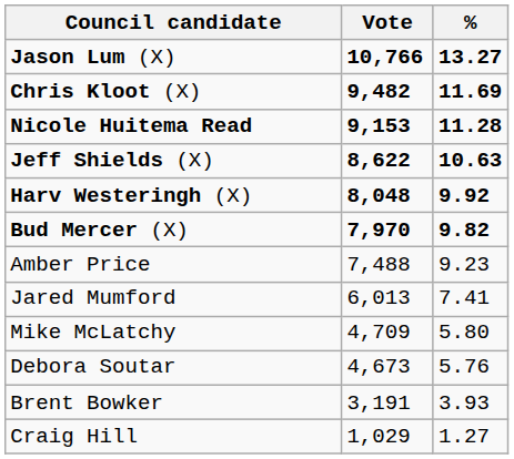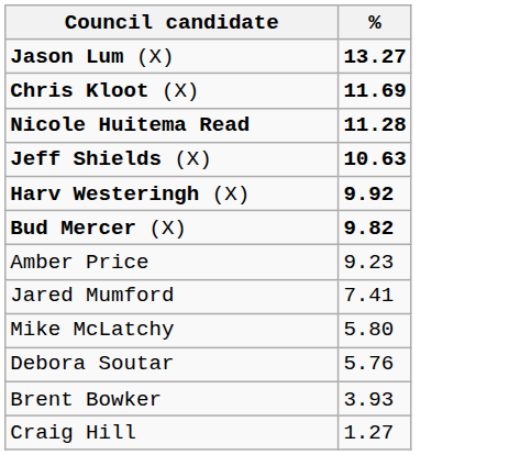 <table class="wikitable">
 <tr>
 <th width="200px">Council candidate</th>
-<th width="50px">Vote</th>
 <th width="30px">%</th>
 </tr>
 <tr>
 <td><strong>Jason Lum</strong> (X) </td>
-<td><strong>10,766</strong></td>
 <td><strong>13.27</strong></td>
 </tr>
 <tr>
 <td><strong>Chris Kloot</strong> (X) </td>
-<td><strong>9,482</strong></td>
 <td><strong>11.69</strong></td>
 </tr>
 <tr>
 <td><strong>Nicole Huitema Read</strong> </td>
-<td><strong>9,153</strong></td>
 <td><strong>11.28</strong></td>
 </tr>
 <tr>
 <td><strong>Jeff Shields</strong> (X) </td>
-<td><strong>8,622</strong></td>
 <td><strong>10.63</strong></td>
 </tr>
 <tr>
 <td><strong>Harv Westeringh</strong> (X) </td>
-<td><strong>8,048</strong></td>
 <td><strong>9.92</strong></td>
 </tr>
 <tr>
 <td><strong>Bud Mercer</strong> (X) </td>
-<td><strong>7,970</strong></td>
 <td><strong>9.82</strong></td>
 </tr>
 <tr>
 <td>Amber Price</td>
-<td>7,488</td>
 <td>9.23</td>
 </tr>
 <tr>
 <td>Jared Mumford</td>
-<td>6,013</td>
 <td>7.41</td>
 </tr>
 <tr>
 <td>Mike McLatchy</td>
-<td>4,709</td>
 <td>5.80</td>
 </tr>
 <tr>
 <td>Debora Soutar</td>
-<td>4,673</td>
 <td>5.76</td>
 </tr>
 <tr>
 <td>Brent Bowker</td>
-<td>3,191</td>
 <td>3.93</td>
 </tr>
 <tr>
 <td>Craig Hill</td>
-<td>1,029</td>
 <td>1.27</td>
 </tr>
 </table>
